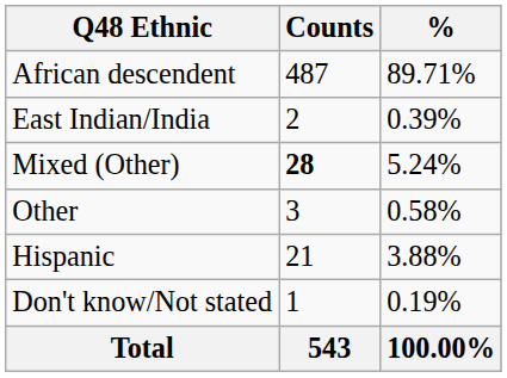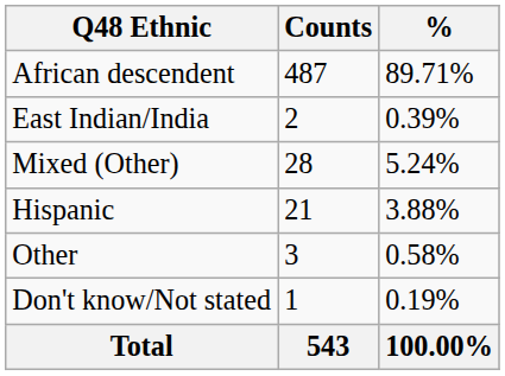 <table class="wikitable sortable">
 <tr>
 <th>Q48 Ethnic</th>
 <th>Counts</th>
 <th>%</th>
 </tr>
 <tr>
 <td>African descendent</td>
 <td>487</td>
 <td>89.71%</td>
 </tr>
 <tr>
 <td>East Indian/India</td>
 <td>2</td>
 <td>0.39%</td>
 </tr>
 <tr>
 <td>Mixed (Other)</td>
-<td><strong>28</strong></td>
+<td>28</td>
 <td>5.24%</td>
+</tr>
+<tr>
+<td>Hispanic</td>
+<td>21</td>
+<td>3.88%</td>
 </tr>
 <tr>
 <td>Other</td>
 <td>3</td>
 <td>0.58%</td>
-</tr>
-<tr>
-<td>Hispanic</td>
-<td>21</td>
-<td>3.88%</td>
 </tr>
 <tr>
 <td>Don't know/Not stated</td>
 <td>1</td>
 <td>0.19%</td>
 </tr>
 <tr>
 <th>Total</th>
 <th>543</th>
 <th>100.00%</th>
 </tr>
 </table>
